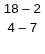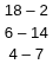 <table style="text-align:center">
 <tr>
 <th width=200></th>
 <th width=100></th>
 <th width=200></th>
 </tr>
 <tr>
 <td align=right><strong></strong></td>
 <td>18 – 2</td>
 <td align=left></td>
 </tr>
 <tr>
 <td align=right></td>
+<td>6 – 14</td>
+<td align=left><strong></strong></td>
+</tr>
+<tr>
+<td align=right></td>
 <td>4 – 7</td>
 <td align=left><strong></strong></td>
 </tr>
 </table>
